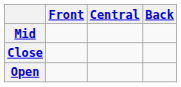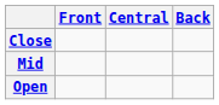 <table class="wikitable" style="text-align:center">
 <tr>
 <th></th>
 <th><a href='#'>Front</a></th>
 <th><a href='#'>Central</a></th>
 <th><a href='#'>Back</a></th>
 </tr>
 <tr>
+<th><a href='#'>Close</a></th>
+<td> </td>
+<td></td>
+<td> </td>
+</tr>
+<tr>
 <th><a href='#'>Mid</a></th>
 <td> </td>
 <td> </td>
-<td> </td>
-</tr>
-<tr>
-<th><a href='#'>Close</a></th>
-<td> </td>
-<td></td>
 <td> </td>
 </tr>
 <tr>
 <th><a href='#'>Open</a></th>
 <td></td>
 <td> </td>
 <td></td>
 </tr>
 </table>
